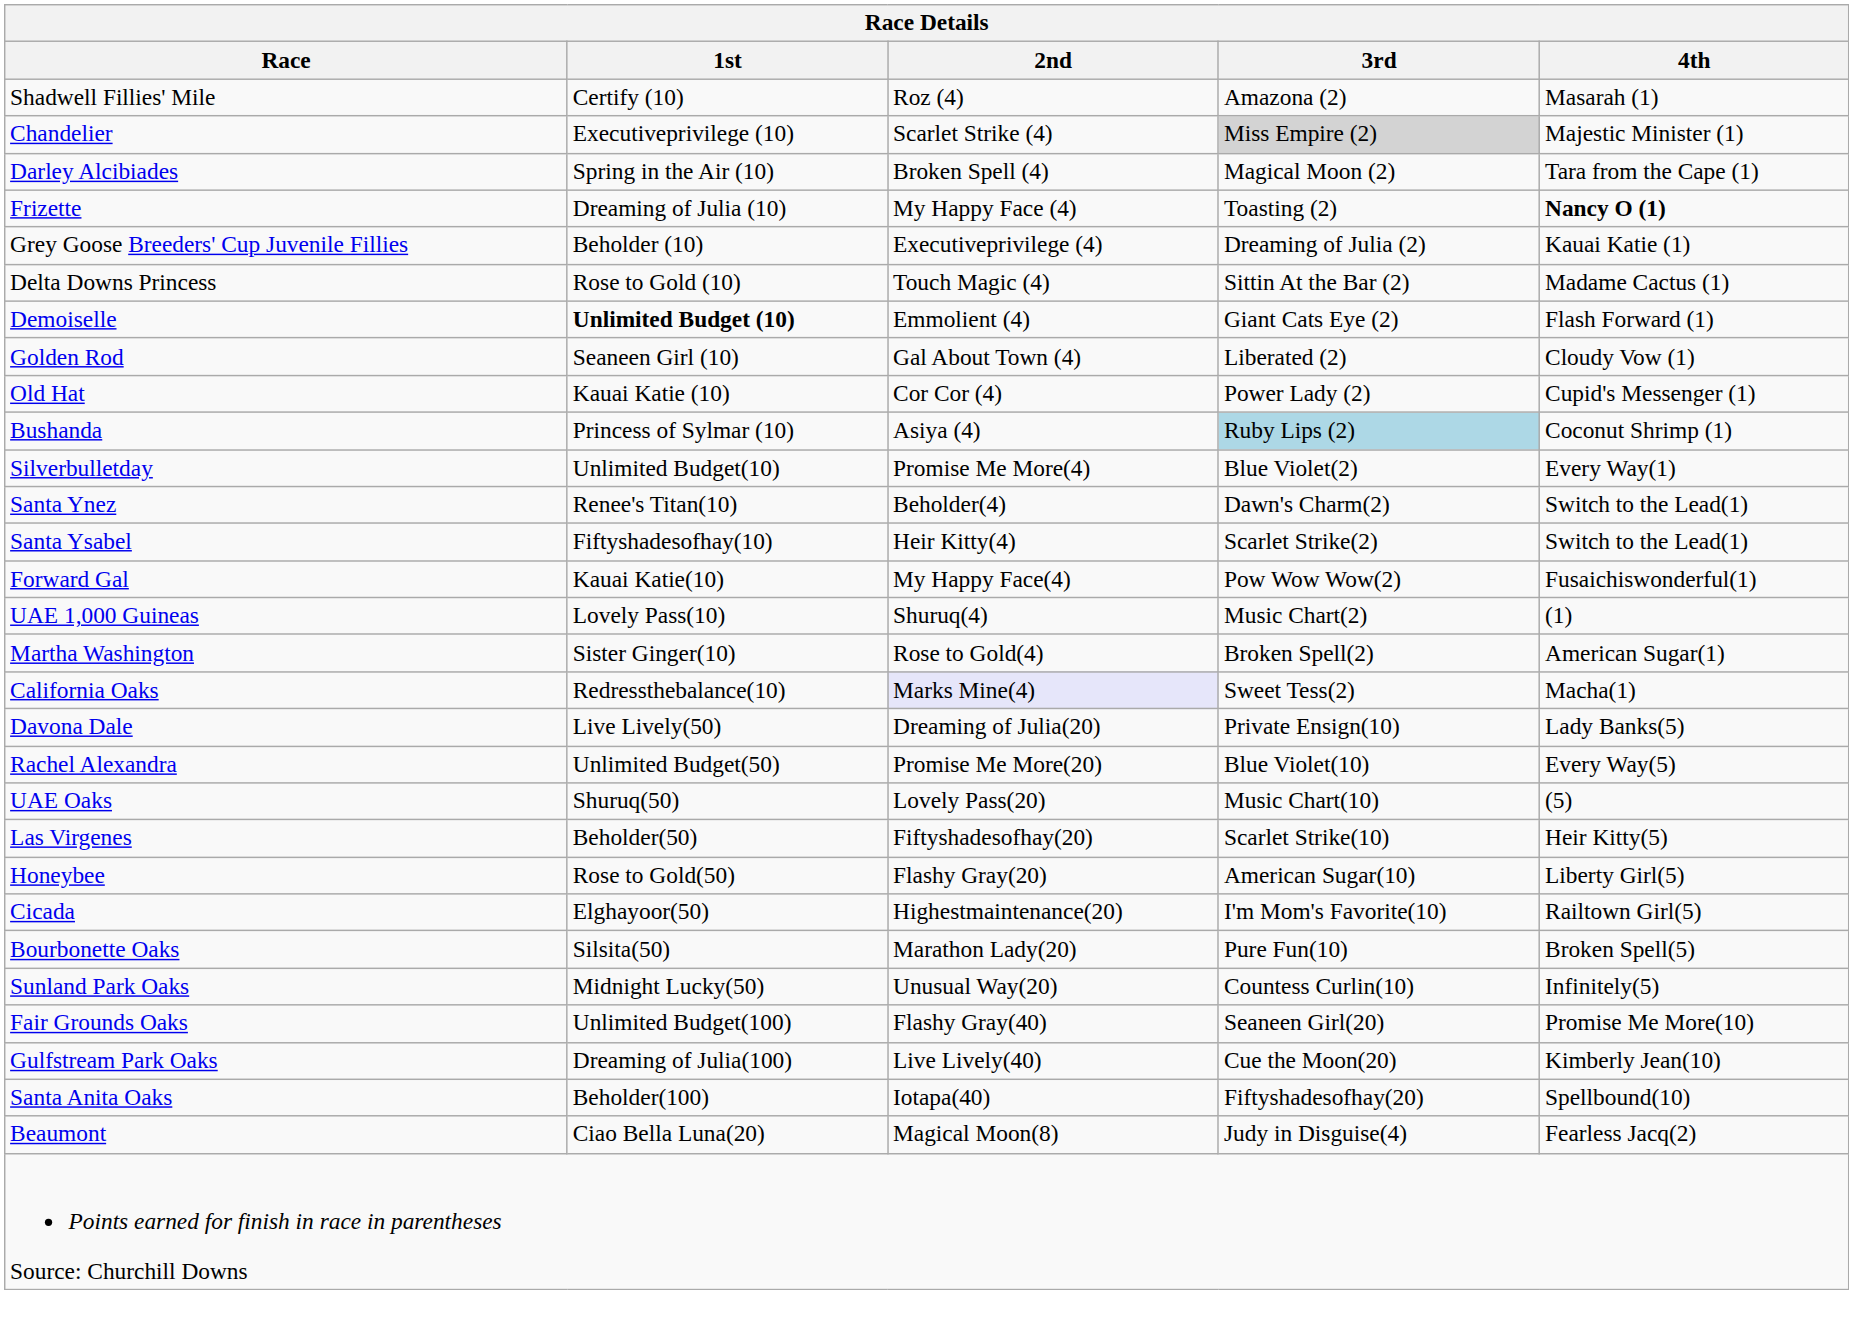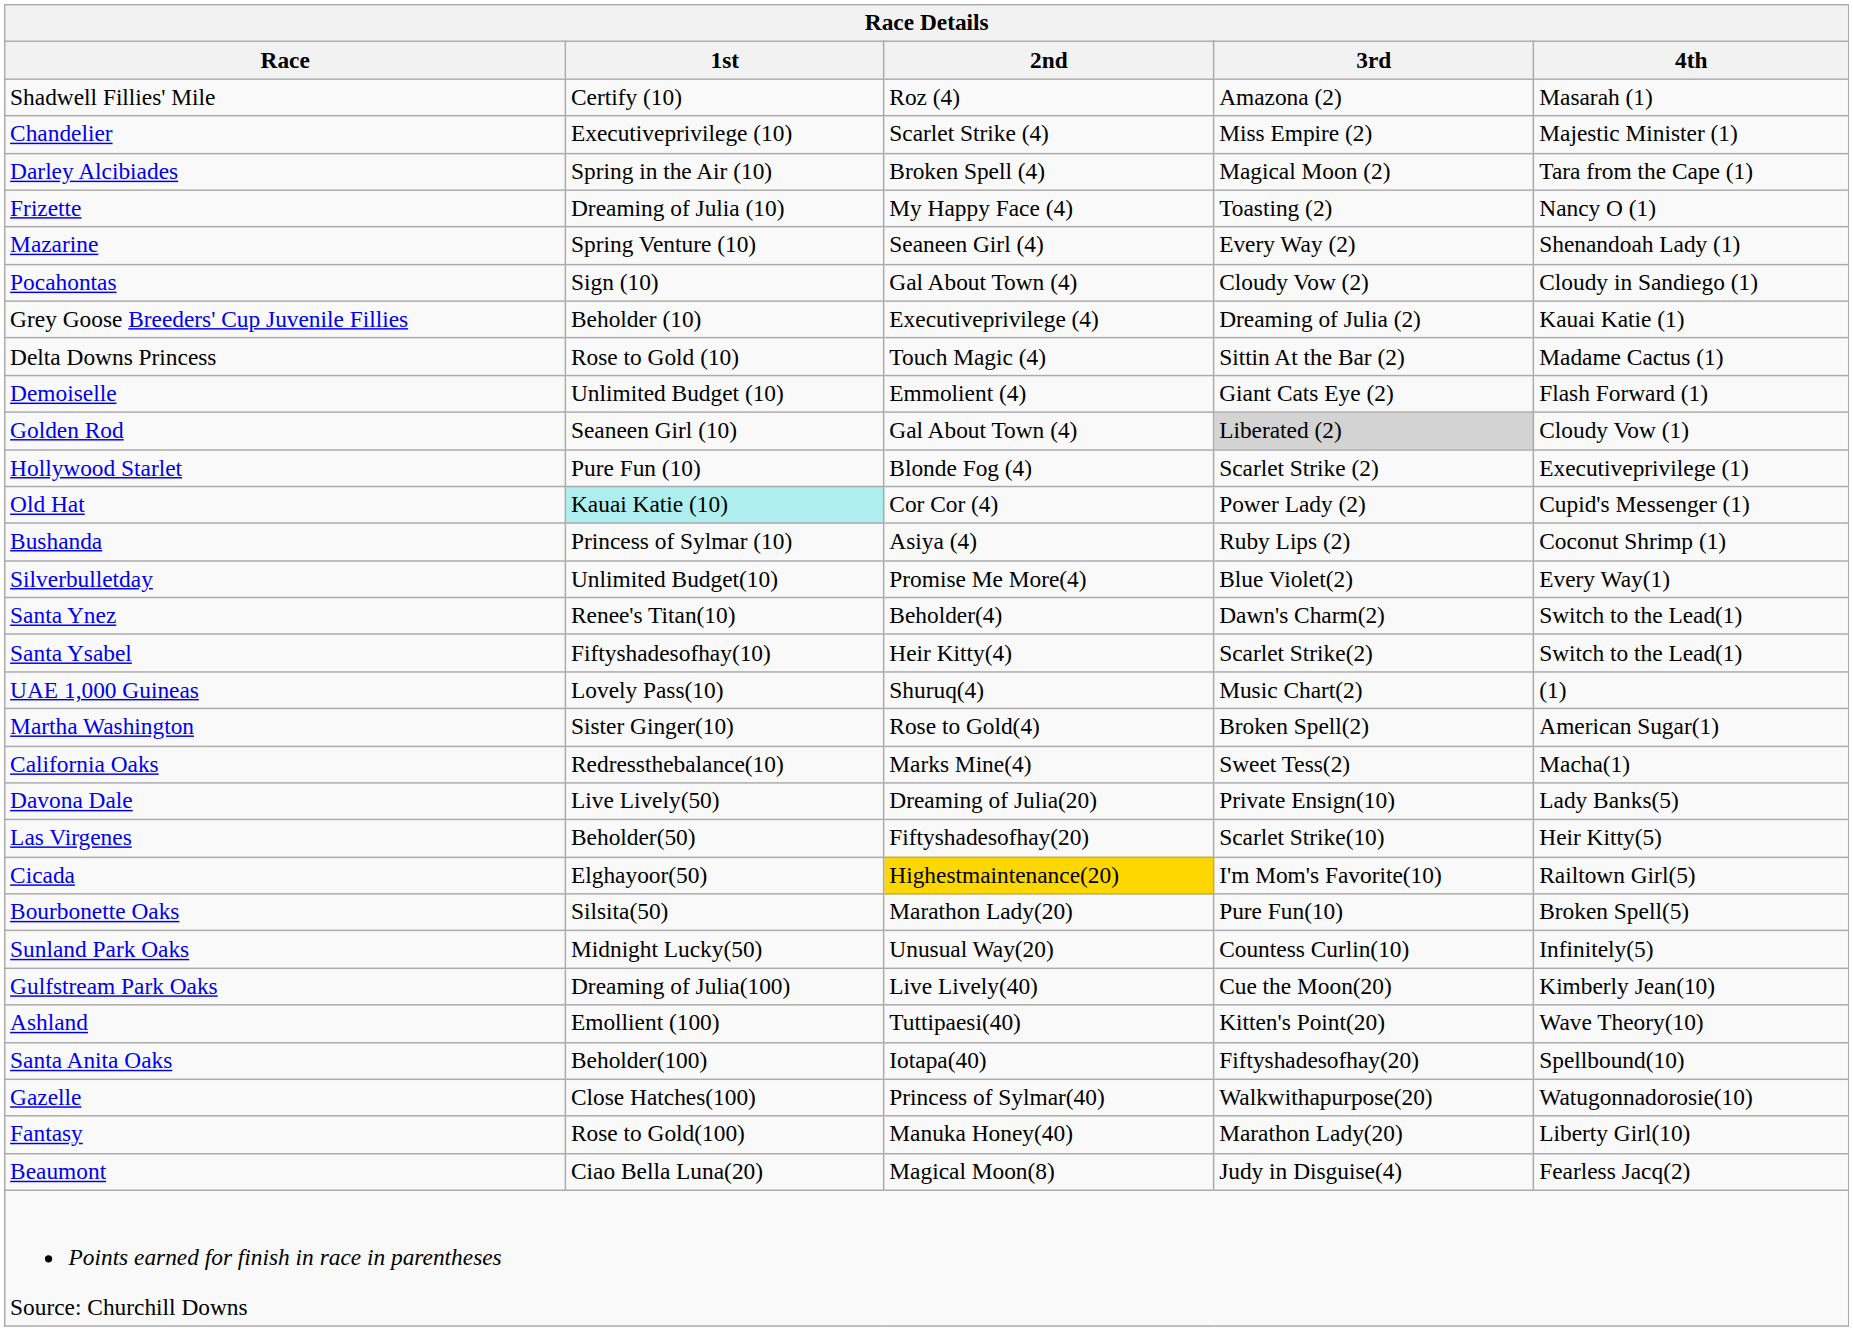 <table class="wikitable " style="width:100%">
 <tr>
 <th colspan="5">Race Details</th>
 </tr>
 <tr>
 <th>Race</th>
 <th>1st</th>
 <th>2nd</th>
 <th>3rd</th>
 <th>4th</th>
 </tr>
 <tr>
 <td>Shadwell Fillies' Mile</td>
 <td>Certify (10)</td>
 <td>Roz (4)</td>
 <td>Amazona (2)</td>
 <td>Masarah (1)</td>
 </tr>
 <tr>
 <td><a href='#'>Chandelier</a></td>
 <td>Executiveprivilege (10)</td>
 <td>Scarlet Strike (4)</td>
-<td style="background: lightgrey;">Miss Empire (2)</td>
+<td>Miss Empire (2)</td>
 <td>Majestic Minister (1)</td>
 </tr>
 <tr>
 <td><a href='#'>Darley Alcibiades</a></td>
 <td>Spring in the Air (10)</td>
 <td>Broken Spell (4)</td>
 <td>Magical Moon (2)</td>
 <td>Tara from the Cape (1)</td>
 </tr>
 <tr>
 <td><a href='#'>Frizette</a></td>
 <td>Dreaming of Julia (10)</td>
 <td>My Happy Face (4)</td>
 <td>Toasting (2)</td>
-<td><strong>Nancy O (1)</strong></td>
+<td>Nancy O (1)</td>
+</tr>
+<tr>
+<td><a href='#'>Mazarine</a></td>
+<td>Spring Venture (10)</td>
+<td>Seaneen Girl (4)</td>
+<td>Every Way (2)</td>
+<td>Shenandoah Lady (1)</td>
+</tr>
+<tr>
+<td><a href='#'>Pocahontas</a></td>
+<td>Sign (10)</td>
+<td>Gal About Town (4)</td>
+<td>Cloudy Vow (2)</td>
+<td>Cloudy in Sandiego (1)</td>
 </tr>
 <tr>
 <td>Grey Goose <a href='#'>Breeders' Cup Juvenile Fillies</a></td>
 <td>Beholder (10)</td>
 <td>Executiveprivilege (4)</td>
 <td>Dreaming of Julia (2)</td>
 <td>Kauai Katie (1)</td>
 </tr>
 <tr>
 <td>Delta Downs Princess</td>
 <td>Rose to Gold (10)</td>
 <td>Touch Magic (4)</td>
 <td>Sittin At the Bar (2)</td>
 <td>Madame Cactus (1)</td>
 </tr>
 <tr>
 <td><a href='#'>Demoiselle</a></td>
-<td><strong>Unlimited Budget (10)</strong></td>
+<td>Unlimited Budget (10)</td>
 <td>Emmolient (4)</td>
 <td>Giant Cats Eye (2)</td>
 <td>Flash Forward (1)</td>
 </tr>
 <tr>
 <td><a href='#'>Golden Rod</a></td>
 <td>Seaneen Girl (10)</td>
 <td>Gal About Town (4)</td>
-<td>Liberated (2)</td>
+<td style="background: lightgrey;">Liberated (2)</td>
 <td>Cloudy Vow (1)</td>
 </tr>
 <tr>
+<td><a href='#'>Hollywood Starlet</a></td>
+<td>Pure Fun (10)</td>
+<td>Blonde Fog (4)</td>
+<td>Scarlet Strike (2)</td>
+<td>Executiveprivilege (1)</td>
+</tr>
+<tr>
 <td><a href='#'>Old Hat</a></td>
-<td>Kauai Katie (10)</td>
+<td style="background: paleturquoise;">Kauai Katie (10)</td>
 <td>Cor Cor (4)</td>
 <td>Power Lady (2)</td>
 <td>Cupid's Messenger (1)</td>
 </tr>
 <tr>
 <td><a href='#'>Bushanda</a></td>
 <td>Princess of Sylmar (10)</td>
 <td>Asiya (4)</td>
-<td style="background: lightblue;">Ruby Lips (2)</td>
+<td>Ruby Lips (2)</td>
 <td>Coconut Shrimp (1)</td>
 </tr>
 <tr>
 <td><a href='#'>Silverbulletday</a></td>
 <td>Unlimited Budget(10)</td>
 <td>Promise Me More(4)</td>
 <td>Blue Violet(2)</td>
 <td>Every Way(1)</td>
 </tr>
 <tr>
 <td><a href='#'>Santa Ynez</a></td>
 <td>Renee's Titan(10)</td>
 <td>Beholder(4)</td>
 <td>Dawn's Charm(2)</td>
 <td>Switch to the Lead(1)</td>
 </tr>
 <tr>
 <td><a href='#'>Santa Ysabel</a></td>
 <td>Fiftyshadesofhay(10)</td>
 <td>Heir Kitty(4)</td>
 <td>Scarlet Strike(2)</td>
 <td>Switch to the Lead(1)</td>
 </tr>
 <tr>
-<td><a href='#'>Forward Gal</a></td>
-<td>Kauai Katie(10)</td>
-<td>My Happy Face(4)</td>
-<td>Pow Wow Wow(2)</td>
-<td>Fusaichiswonderful(1)</td>
-</tr>
-<tr>
 <td><a href='#'>UAE 1,000 Guineas</a></td>
 <td>Lovely Pass(10)</td>
 <td>Shuruq(4)</td>
 <td>Music Chart(2)</td>
 <td>(1)</td>
 </tr>
 <tr>
 <td><a href='#'>Martha Washington</a></td>
 <td>Sister Ginger(10)</td>
 <td>Rose to Gold(4)</td>
 <td>Broken Spell(2)</td>
 <td>American Sugar(1)</td>
 </tr>
 <tr>
 <td><a href='#'>California Oaks</a></td>
 <td>Redressthebalance(10)</td>
-<td style="background: lavender;">Marks Mine(4)</td>
+<td>Marks Mine(4)</td>
 <td>Sweet Tess(2)</td>
 <td>Macha(1)</td>
 </tr>
 <tr>
 <td><a href='#'>Davona Dale</a></td>
 <td>Live Lively(50)</td>
 <td>Dreaming of Julia(20)</td>
 <td>Private Ensign(10)</td>
 <td>Lady Banks(5)</td>
 </tr>
 <tr>
-<td><a href='#'>Rachel Alexandra</a></td>
-<td>Unlimited Budget(50)</td>
-<td>Promise Me More(20)</td>
-<td>Blue Violet(10)</td>
-<td>Every Way(5)</td>
-</tr>
-<tr>
-<td><a href='#'>UAE Oaks</a></td>
-<td>Shuruq(50)</td>
-<td>Lovely Pass(20)</td>
-<td>Music Chart(10)</td>
-<td>(5)</td>
-</tr>
-<tr>
 <td><a href='#'>Las Virgenes</a></td>
 <td>Beholder(50)</td>
 <td>Fiftyshadesofhay(20)</td>
 <td>Scarlet Strike(10)</td>
 <td>Heir Kitty(5)</td>
 </tr>
 <tr>
-<td><a href='#'>Honeybee</a></td>
-<td>Rose to Gold(50)</td>
-<td>Flashy Gray(20)</td>
-<td>American Sugar(10)</td>
-<td>Liberty Girl(5)</td>
-</tr>
-<tr>
 <td><a href='#'>Cicada</a></td>
 <td>Elghayoor(50)</td>
-<td>Highestmaintenance(20)</td>
+<td style="background: gold;">Highestmaintenance(20)</td>
 <td>I'm Mom's Favorite(10)</td>
 <td>Railtown Girl(5)</td>
 </tr>
 <tr>
 <td><a href='#'>Bourbonette Oaks</a></td>
 <td>Silsita(50)</td>
 <td>Marathon Lady(20)</td>
 <td>Pure Fun(10)</td>
 <td>Broken Spell(5)</td>
 </tr>
 <tr>
 <td><a href='#'>Sunland Park Oaks</a></td>
 <td>Midnight Lucky(50)</td>
 <td>Unusual Way(20)</td>
 <td>Countess Curlin(10)</td>
 <td>Infinitely(5)</td>
 </tr>
 <tr>
-<td><a href='#'>Fair Grounds Oaks</a></td>
-<td>Unlimited Budget(100)</td>
-<td>Flashy Gray(40)</td>
-<td>Seaneen Girl(20)</td>
-<td>Promise Me More(10)</td>
-</tr>
-<tr>
 <td><a href='#'>Gulfstream Park Oaks</a></td>
 <td>Dreaming of Julia(100)</td>
 <td>Live Lively(40)</td>
 <td>Cue the Moon(20)</td>
 <td>Kimberly Jean(10)</td>
 </tr>
 <tr>
+<td><a href='#'>Ashland</a></td>
+<td>Emollient (100)</td>
+<td>Tuttipaesi(40)</td>
+<td>Kitten's Point(20)</td>
+<td>Wave Theory(10)</td>
+</tr>
+<tr>
 <td><a href='#'>Santa Anita Oaks</a></td>
 <td>Beholder(100)</td>
 <td>Iotapa(40)</td>
 <td>Fiftyshadesofhay(20)</td>
 <td>Spellbound(10)</td>
+</tr>
+<tr>
+<td><a href='#'>Gazelle</a></td>
+<td>Close Hatches(100)</td>
+<td>Princess of Sylmar(40)</td>
+<td>Walkwithapurpose(20)</td>
+<td>Watugonnadorosie(10)</td>
+</tr>
+<tr>
+<td><a href='#'>Fantasy</a></td>
+<td>Rose to Gold(100)</td>
+<td>Manuka Honey(40)</td>
+<td>Marathon Lady(20)</td>
+<td>Liberty Girl(10)</td>
 </tr>
 <tr>
 <td><a href='#'>Beaumont</a></td>
 <td>Ciao Bella Luna(20)</td>
 <td>Magical Moon(8)</td>
 <td>Judy in Disguise(4)</td>
 <td>Fearless Jacq(2)</td>
 </tr>
 <tr>
 <td colspan="5"><br><ul><li><em>Points earned for finish in race in parentheses</em></li></ul>Source: Churchill Downs</td>
 </tr>
 </table>
